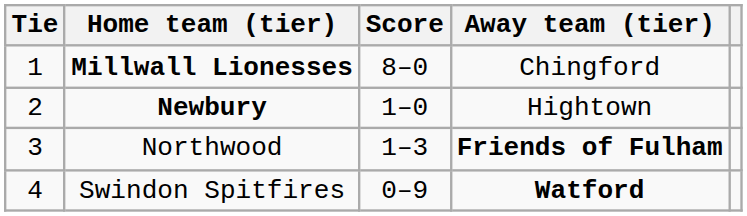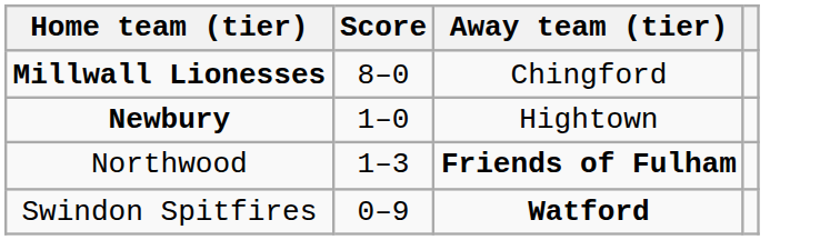 <table class="wikitable" style="text-align:center; font-size:85%">
 <tr>
-<th>Tie</th>
 <th>Home team (tier)</th>
 <th>Score</th>
 <th>Away team (tier)</th>
 <th></th>
 </tr>
 <tr>
-<td align="center">1</td>
 <td><strong>Millwall Lionesses</strong></td>
 <td align="center">8–0</td>
 <td>Chingford</td>
 <td></td>
 </tr>
 <tr>
-<td align="center">2</td>
 <td><strong>Newbury</strong></td>
 <td align="center">1–0</td>
 <td>Hightown</td>
 <td></td>
 </tr>
 <tr>
-<td align="center">3</td>
 <td>Northwood</td>
 <td align="center">1–3</td>
 <td><strong>Friends of Fulham</strong></td>
 <td></td>
 </tr>
 <tr>
-<td align="center">4</td>
 <td>Swindon Spitfires</td>
 <td align="center">0–9</td>
 <td><strong>Watford</strong></td>
 <td></td>
 </tr>
 </table>
